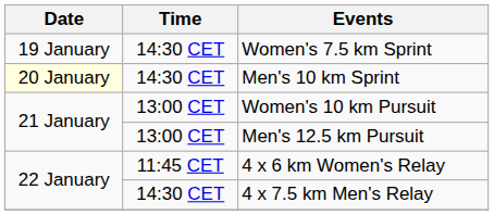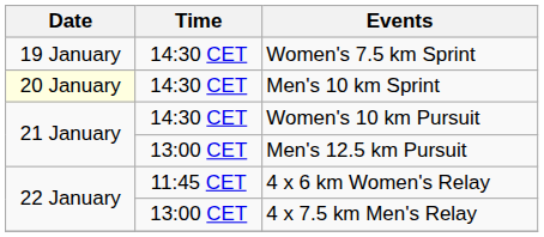 <table class="wikitable" style="text-align: center" width="420">
 <tr>
 <th>Date</th>
 <th>Time</th>
 <th>Events</th>
 </tr>
 <tr>
 <td>19 January</td>
 <td>14:30 <a href='#'>CET</a></td>
 <td style="text-align: left">Women's 7.5 km Sprint</td>
 </tr>
 <tr>
 <td style="background: lightyellow;">20 January</td>
 <td>14:30 <a href='#'>CET</a></td>
 <td style="text-align: left">Men's 10 km Sprint</td>
 </tr>
 <tr>
 <td rowspan=2>21 January</td>
-<td>13:00 <a href='#'>CET</a></td>
+<td>14:30 <a href='#'>CET</a></td>
 <td style="text-align: left">Women's 10 km Pursuit</td>
 </tr>
 <tr>
 <td>13:00 <a href='#'>CET</a></td>
 <td style="text-align: left">Men's 12.5 km Pursuit</td>
 </tr>
 <tr>
 <td rowspan=2>22 January</td>
 <td>11:45 <a href='#'>CET</a></td>
 <td style="text-align: left">4 x 6 km Women's Relay</td>
 </tr>
 <tr>
-<td>14:30 <a href='#'>CET</a></td>
+<td>13:00 <a href='#'>CET</a></td>
 <td style="text-align: left">4 x 7.5 km Men's Relay</td>
 </tr>
 <tr>
 </tr>
 </table>
